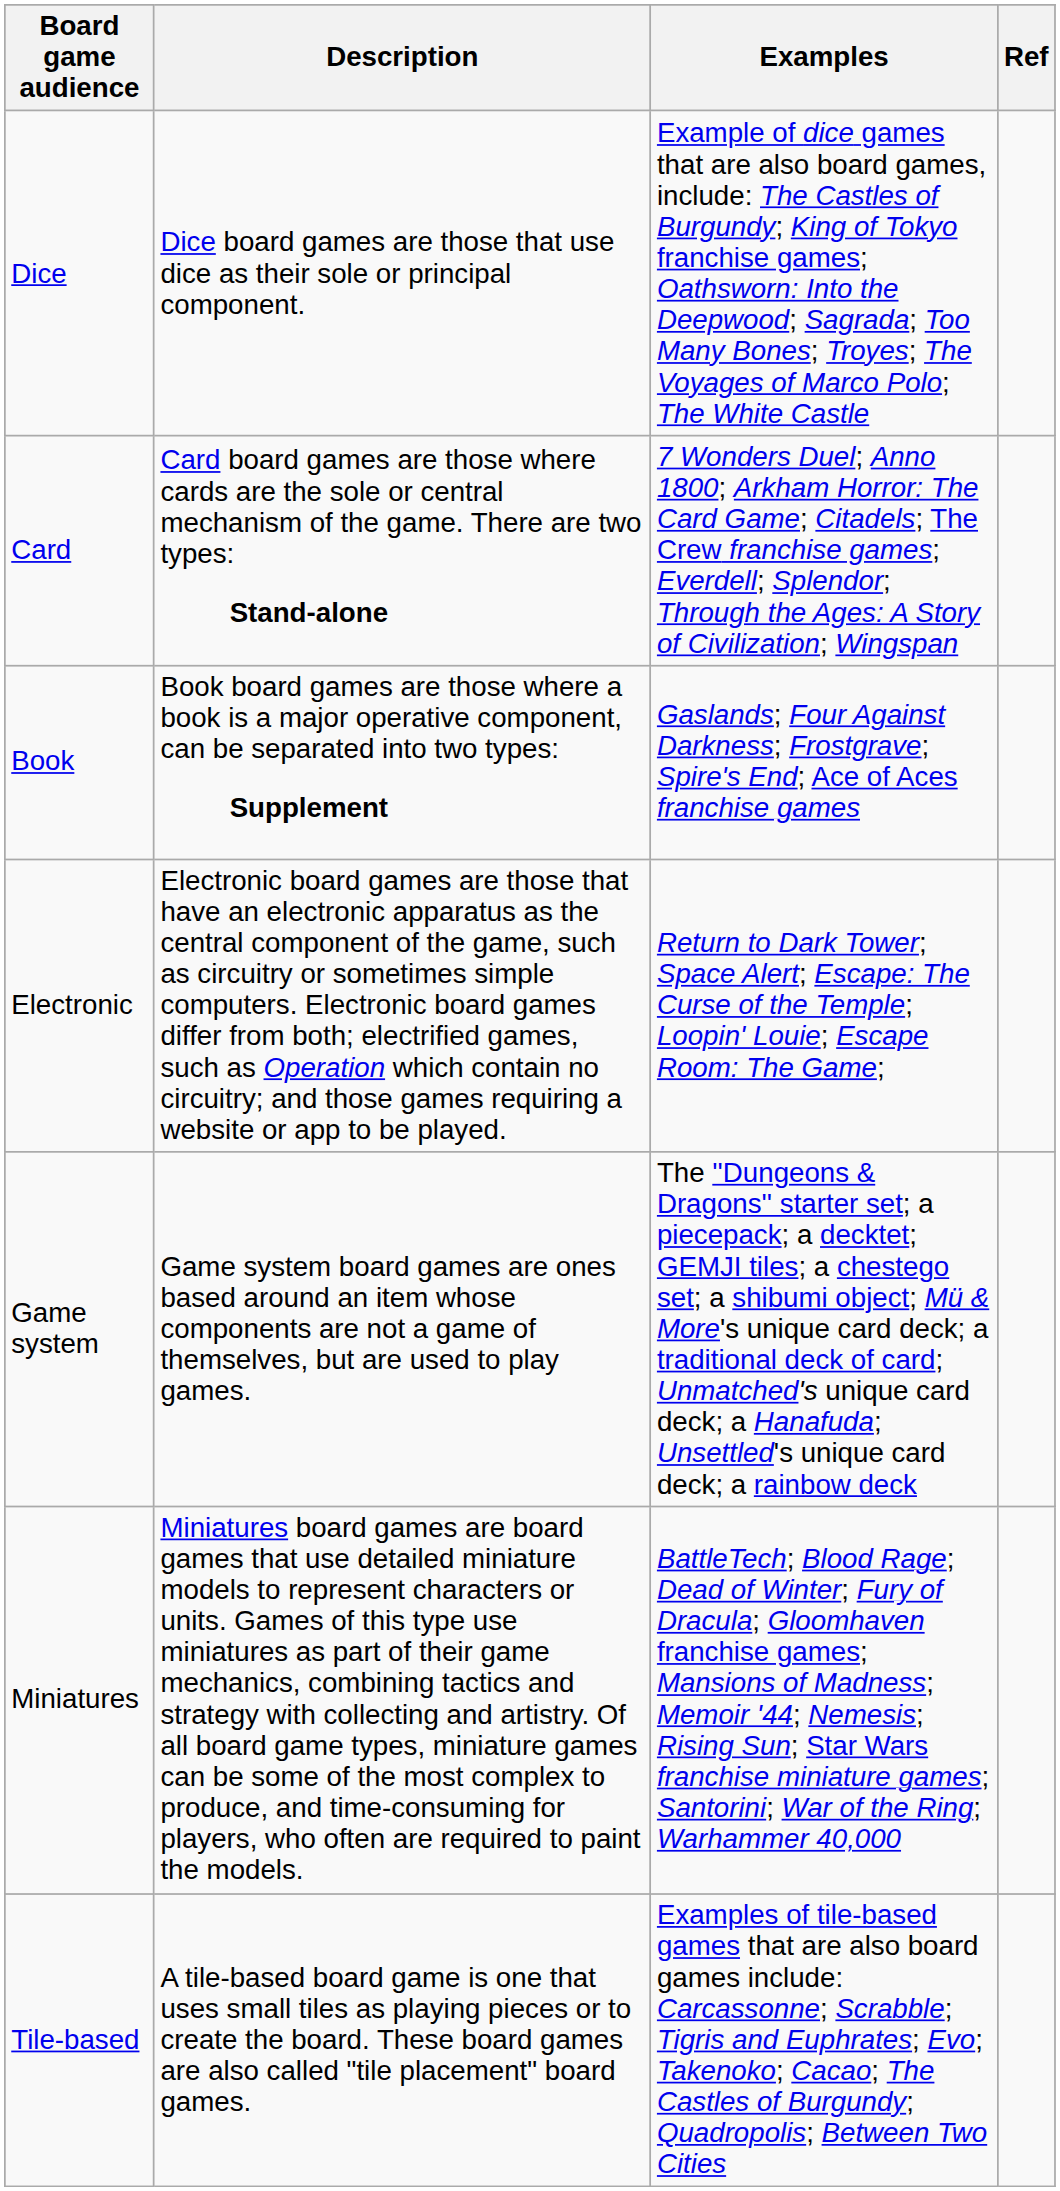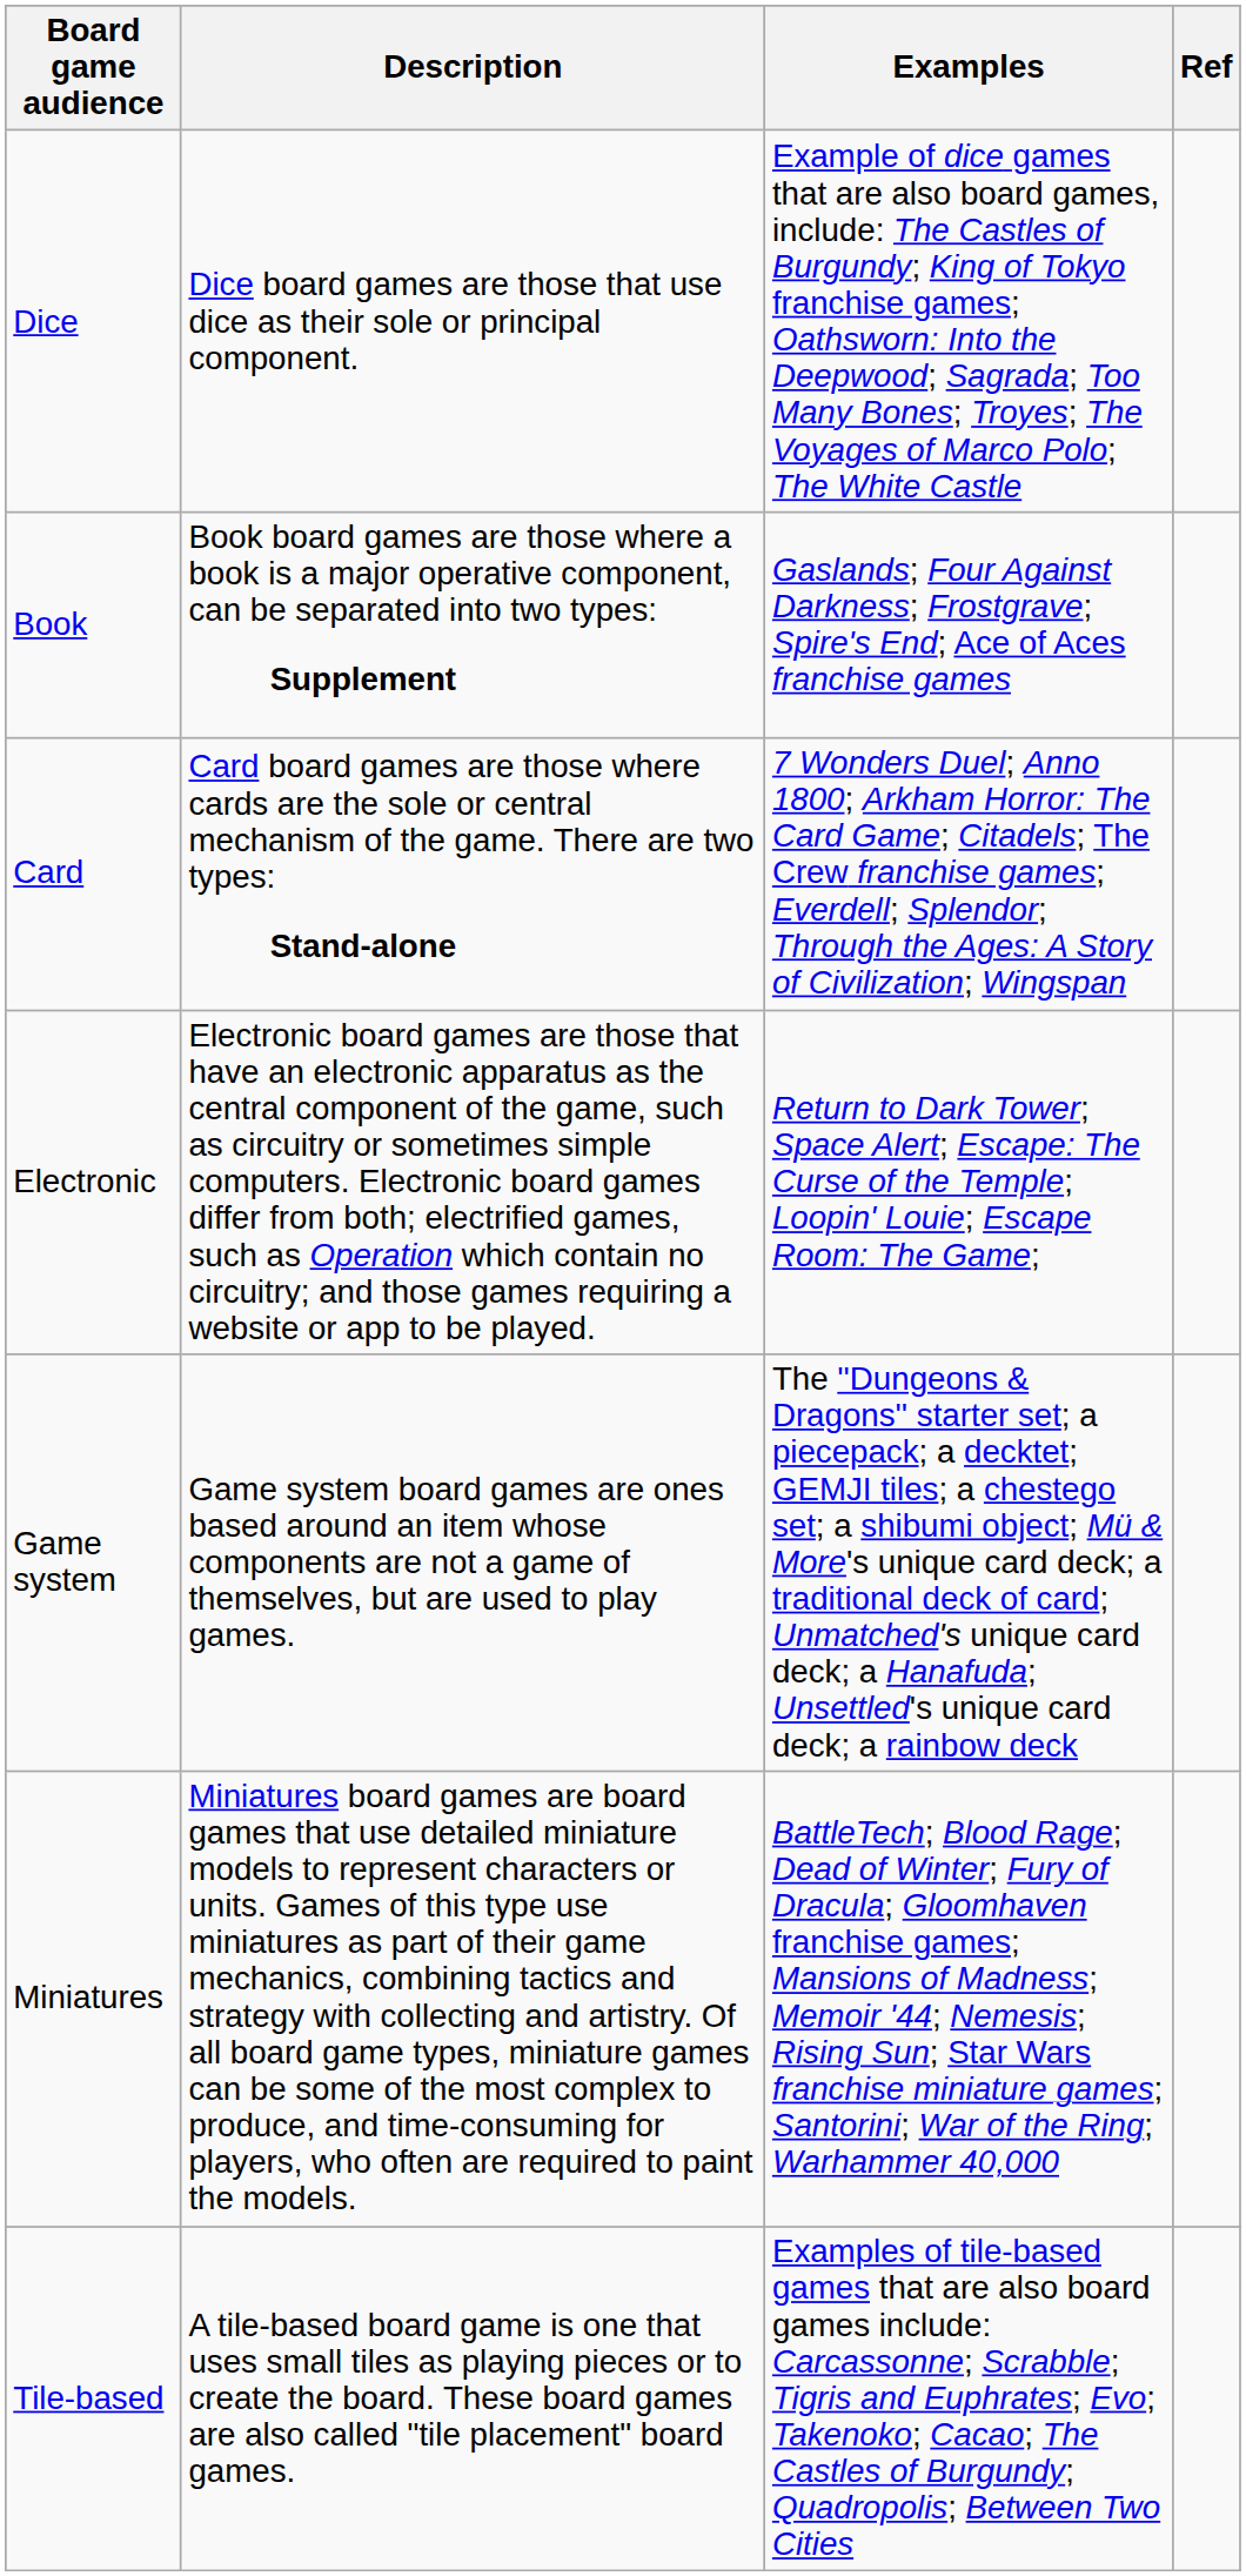 <table class="wikitable sortable static-row-numbers">
 <tr>
 <th>Board game audience</th>
 <th>Description</th>
 <th>Examples</th>
 <th>Ref</th>
 </tr>
 <tr>
 <td><a href='#'>Dice</a></td>
 <td><a href='#'>Dice</a> board games are those that use dice as their sole or principal component.</td>
 <td><a href='#'>Example of <em>dice</em> games</a> that are also board games, include: <em><a href='#'>The Castles of Burgundy</a></em>; <a href='#'><em>King of Tokyo</em> franchise games</a>; <em><a href='#'>Oathsworn: Into the Deepwood</a></em>; <em><a href='#'>Sagrada</a></em>; <em><a href='#'>Too Many Bones</a></em>; <em><a href='#'>Troyes</a></em>; <em><a href='#'>The Voyages of Marco Polo</a></em>; <em><a href='#'>The White Castle</a></em></td>
 <td></td>
 </tr>
 <tr>
+<td><a href='#'>Book</a></td>
+<td>Book board games are those where a book is a major operative component, can be separated into two types:<ul><strong>Supplement</strong><br></ul></td>
+<td><em><a href='#'>Gaslands</a></em>; <em><a href='#'>Four Against Darkness</a></em>; <em><a href='#'>Frostgrave</a></em>; <em><a href='#'>Spire's End</a></em>; <em><a href='#'></em>Ace of Aces<em> franchise games</a></em></td>
+<td></td>
+</tr>
+<tr>
 <td><a href='#'>Card</a></td>
 <td><a href='#'>Card</a> board games are those where cards are the sole or central mechanism of the game. There are two types:<ul><strong>Stand-alone</strong><br></ul></td>
 <td><em><a href='#'>7 Wonders Duel</a></em>; <em><a href='#'>Anno 1800</a></em>; <em><a href='#'>Arkham Horror: The Card Game</a></em>; <em><a href='#'>Citadels</a></em>; <em><a href='#'></em>The Crew<em> franchise games</a></em>; <em><a href='#'>Everdell</a></em>; <em><a href='#'>Splendor</a></em>; <em><a href='#'>Through the Ages: A Story of Civilization</a></em>; <em><a href='#'>Wingspan</a></em></td>
-<td></td>
-</tr>
-<tr>
-<td><a href='#'>Book</a></td>
-<td>Book board games are those where a book is a major operative component, can be separated into two types:<ul><strong>Supplement</strong><br></ul></td>
-<td><em><a href='#'>Gaslands</a></em>; <em><a href='#'>Four Against Darkness</a></em>; <em><a href='#'>Frostgrave</a></em>; <em><a href='#'>Spire's End</a></em>; <em><a href='#'></em>Ace of Aces<em> franchise games</a></em></td>
 <td></td>
 </tr>
 <tr>
 <td>Electronic</td>
 <td>Electronic board games are those that have an electronic apparatus as the central component of the game, such as circuitry or sometimes simple computers. Electronic board games differ from both; electrified games, such as <em><a href='#'>Operation</a></em> which contain no circuitry; and those games requiring a website or app to be played.</td>
 <td><em><a href='#'>Return to Dark Tower</a></em>; <em><a href='#'>Space Alert</a></em>; <em><a href='#'>Escape: The Curse of the Temple</a></em>; <em><a href='#'>Loopin' Louie</a></em>; <em><a href='#'>Escape Room: The Game</a></em>; <em></em></td>
 <td></td>
 </tr>
 <tr>
 <td>Game system</td>
 <td>Game system board games are ones based around an item whose components are not a game of themselves, but are used to play games.</td>
 <td>The <a href='#'>''Dungeons & Dragons'' starter set</a>; a <a href='#'>piecepack</a>; a <a href='#'>decktet</a>; <a href='#'>GEMJI tiles</a>; a <a href='#'>chestego set</a>; a <a href='#'>shibumi object</a>; <a href='#'><em>Mü & More</em></a>'s unique card deck; a <a href='#'>traditional deck of card</a>; <em><a href='#'>Unmatched</a>'s</em> unique card deck; a <em><a href='#'>Hanafuda</a></em>; <a href='#'><em>Unsettled</em></a>'s unique card deck; a <a href='#'>rainbow deck</a></td>
 <td></td>
 </tr>
 <tr>
 <td>Miniatures</td>
 <td><a href='#'>Miniatures</a> board games are board games that use detailed miniature models to represent characters or units. Games of this type use miniatures as part of their game mechanics, combining tactics and strategy with collecting and artistry. Of all board game types, miniature games can be some of the most complex to produce, and time-consuming for players, who often are required to paint the models.</td>
 <td><em><a href='#'>BattleTech</a></em>; <em><a href='#'>Blood Rage</a></em>; <em><a href='#'>Dead of Winter</a></em>; <em><a href='#'>Fury of Dracula</a></em>; <a href='#'><em>Gloomhaven</em> franchise games</a>; <em><a href='#'>Mansions of Madness</a></em>; <em><a href='#'>Memoir '44</a></em>; <em><a href='#'>Nemesis</a></em>; <em><a href='#'>Rising Sun</a></em>; <em><a href='#'></em>Star Wars<em> franchise miniature games</a></em>; <em><a href='#'>Santorini</a></em>; <em><a href='#'>War of the Ring</a></em>; <em><a href='#'>Warhammer 40,000</a></em></td>
 <td></td>
 </tr>
 <tr>
 <td><a href='#'>Tile-based</a></td>
 <td>A tile-based board game is one that uses small tiles as playing pieces or to create the board. These board games are also called "tile placement" board games.</td>
 <td><a href='#'>Examples of tile-based games</a> that are also board games include: <em><a href='#'>Carcassonne</a></em>; <em><a href='#'>Scrabble</a></em>; <em><a href='#'>Tigris and Euphrates</a></em>; <em><a href='#'>Evo</a></em>; <em><a href='#'>Takenoko</a></em>; <em><a href='#'>Cacao</a></em>; <em><a href='#'>The Castles of Burgundy</a></em>; <em><a href='#'>Quadropolis</a></em>; <em><a href='#'>Between Two Cities</a></em></td>
 <td></td>
 </tr>
 </table>
